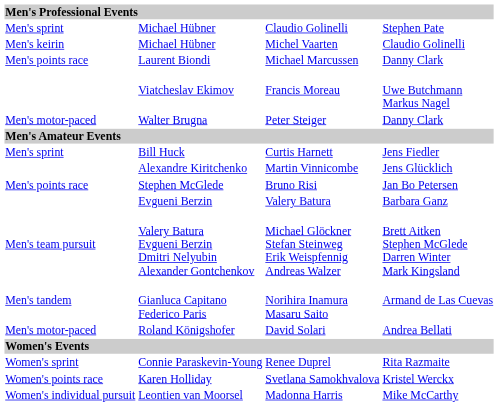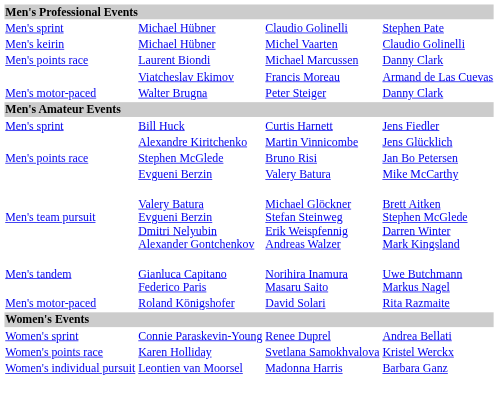 <table>
 <tr bgcolor="#cccccc">
 <td colspan=7><strong>Men's Professional Events</strong></td>
 </tr>
 <tr>
 <td><a href='#'>Men's sprint</a> <br></td>
 <td><a href='#'>Michael Hübner</a><br></td>
 <td><a href='#'>Claudio Golinelli</a><br></td>
 <td><a href='#'>Stephen Pate</a><br></td>
 </tr>
 <tr>
 <td><a href='#'>Men's keirin</a><br></td>
 <td><a href='#'>Michael Hübner</a><br></td>
 <td><a href='#'>Michel Vaarten</a><br></td>
 <td><a href='#'>Claudio Golinelli</a><br></td>
 </tr>
 <tr>
 <td><a href='#'>Men's points race</a><br></td>
 <td><a href='#'>Laurent Biondi</a><br></td>
 <td><a href='#'>Michael Marcussen</a><br></td>
 <td><a href='#'>Danny Clark</a><br></td>
 </tr>
 <tr>
 <td><br></td>
 <td><a href='#'>Viatcheslav Ekimov</a><br></td>
 <td><a href='#'>Francis Moreau</a><br></td>
-<td><br><a href='#'>Uwe Butchmann</a><br> <a href='#'>Markus Nagel</a></td>
+<td><a href='#'>Armand de Las Cuevas</a><br></td>
 </tr>
 <tr>
 <td><a href='#'>Men's motor-paced</a><br></td>
 <td><a href='#'>Walter Brugna</a><br></td>
 <td><a href='#'>Peter Steiger</a><br></td>
 <td><a href='#'>Danny Clark</a><br></td>
 </tr>
 <tr bgcolor="#cccccc">
 <td colspan=7><strong>Men's Amateur Events</strong></td>
 </tr>
 <tr>
 <td><a href='#'>Men's sprint</a> <br></td>
 <td><a href='#'>Bill Huck</a><br></td>
 <td><a href='#'>Curtis Harnett</a><br></td>
 <td><a href='#'>Jens Fiedler</a><br></td>
 </tr>
 <tr>
 <td><br></td>
 <td><a href='#'>Alexandre Kiritchenko</a><br></td>
 <td><a href='#'>Martin Vinnicombe</a><br></td>
 <td><a href='#'>Jens Glücklich</a><br></td>
 </tr>
 <tr>
 <td><a href='#'>Men's points race</a><br></td>
 <td><a href='#'>Stephen McGlede</a><br></td>
 <td><a href='#'>Bruno Risi</a><br></td>
 <td><a href='#'>Jan Bo Petersen</a><br></td>
 </tr>
 <tr>
 <td><br></td>
 <td><a href='#'>Evgueni Berzin</a><br></td>
 <td><a href='#'>Valery Batura</a><br></td>
-<td><a href='#'>Barbara Ganz</a><br></td>
+<td><a href='#'>Mike McCarthy</a><br></td>
 </tr>
 <tr>
 <td><a href='#'>Men's team pursuit</a><br></td>
 <td> <br> <a href='#'>Valery Batura</a><br>  <a href='#'>Evgueni Berzin</a><br>  <a href='#'>Dmitri Nelyubin</a><br>  <a href='#'>Alexander Gontchenkov</a></td>
 <td> <br><a href='#'>Michael Glöckner</a><br>  <a href='#'>Stefan Steinweg</a><br>  <a href='#'>Erik Weispfennig</a><br>  <a href='#'>Andreas Walzer</a></td>
 <td> <br> <a href='#'>Brett Aitken</a><br>  <a href='#'>Stephen McGlede</a><br>  <a href='#'>Darren Winter</a><br>  <a href='#'>Mark Kingsland</a></td>
 </tr>
 <tr>
 <td><a href='#'>Men's tandem</a><br></td>
 <td> <br><a href='#'>Gianluca Capitano</a><br> <a href='#'>Federico Paris</a></td>
 <td> <br><a href='#'>Norihira Inamura</a><br> <a href='#'>Masaru Saito</a></td>
-<td><a href='#'>Armand de Las Cuevas</a><br></td>
+<td><br><a href='#'>Uwe Butchmann</a><br> <a href='#'>Markus Nagel</a></td>
 </tr>
 <tr>
 <td><a href='#'>Men's motor-paced</a><br></td>
 <td><a href='#'>Roland Königshofer</a><br></td>
 <td><a href='#'>David Solari</a><br></td>
-<td><a href='#'>Andrea Bellati</a><br></td>
+<td><a href='#'>Rita Razmaite</a><br></td>
 </tr>
 <tr bgcolor="#cccccc">
 <td colspan=7><strong>Women's Events</strong></td>
 </tr>
 <tr>
 <td><a href='#'>Women's sprint</a> <br></td>
 <td><a href='#'>Connie Paraskevin-Young</a><br></td>
 <td><a href='#'>Renee Duprel</a><br></td>
-<td><a href='#'>Rita Razmaite</a><br></td>
+<td><a href='#'>Andrea Bellati</a><br></td>
 </tr>
 <tr>
 <td><a href='#'>Women's points race</a><br></td>
 <td><a href='#'>Karen Holliday</a><br></td>
 <td><a href='#'>Svetlana Samokhvalova</a><br></td>
 <td><a href='#'>Kristel Werckx</a><br></td>
 </tr>
 <tr>
 <td><a href='#'>Women's individual pursuit</a><br></td>
 <td><a href='#'>Leontien van Moorsel</a><br></td>
 <td><a href='#'>Madonna Harris</a><br></td>
-<td><a href='#'>Mike McCarthy</a><br></td>
+<td><a href='#'>Barbara Ganz</a><br></td>
 </tr>
 </table>
